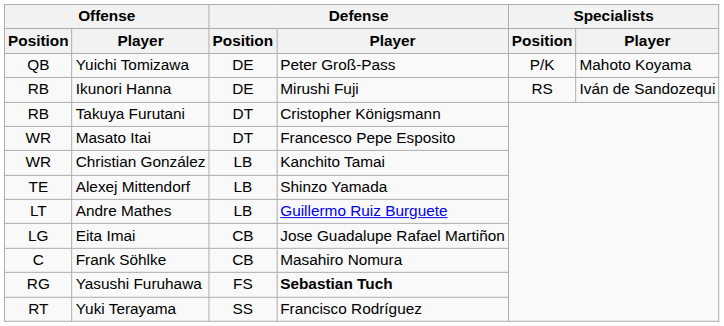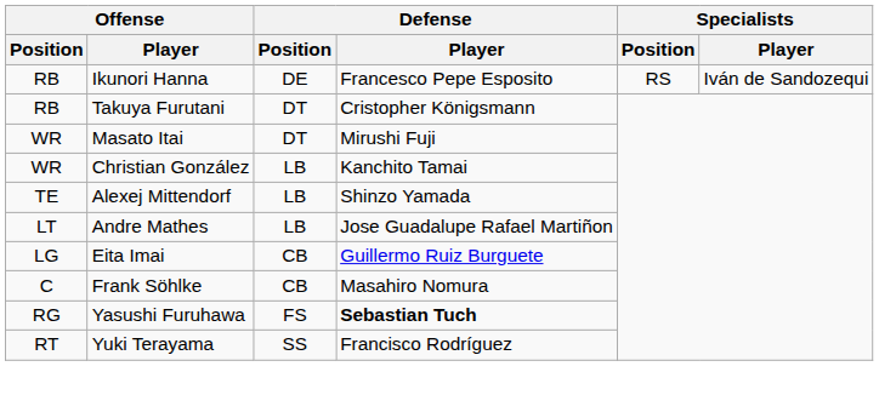 <table class="wikitable">
 <tr>
 <th colspan=2>Offense</th>
 <th colspan=2>Defense</th>
 <th colspan=2>Specialists</th>
 </tr>
 <tr>
 <th>Position</th>
 <th>Player</th>
 <th>Position</th>
 <th>Player</th>
 <th>Position</th>
 <th>Player</th>
 </tr>
 <tr>
-<td align=center>QB</td>
-<td> Yuichi Tomizawa</td>
-<td align=center>DE</td>
-<td> Peter Groß-Pass</td>
-<td align=center>P/K</td>
-<td> Mahoto Koyama</td>
-</tr>
-<tr>
 <td align=center>RB</td>
 <td> Ikunori Hanna</td>
 <td align=center>DE</td>
-<td> Mirushi Fuji</td>
+<td> Francesco Pepe Esposito</td>
 <td align=center>RS</td>
 <td> Iván de Sandozequi</td>
 </tr>
 <tr>
 <td align=center>RB</td>
 <td> Takuya Furutani</td>
 <td align=center>DT</td>
 <td> Cristopher Königsmann</td>
 </tr>
 <tr>
 <td align=center>WR</td>
 <td> Masato Itai</td>
 <td align=center>DT</td>
-<td> Francesco Pepe Esposito</td>
+<td> Mirushi Fuji</td>
 </tr>
 <tr>
 <td align=center>WR</td>
 <td> Christian González</td>
 <td align=center>LB</td>
 <td> Kanchito Tamai</td>
 </tr>
 <tr>
 <td align=center>TE</td>
 <td> Alexej Mittendorf</td>
 <td align=center>LB</td>
 <td> Shinzo Yamada</td>
 </tr>
 <tr>
 <td align=center>LT</td>
 <td> Andre Mathes</td>
 <td align=center>LB</td>
-<td> <a href='#'>Guillermo Ruiz Burguete</a></td>
+<td> Jose Guadalupe Rafael Martiñon</td>
 </tr>
 <tr>
 <td align=center>LG</td>
 <td> Eita Imai</td>
 <td align=center>CB</td>
-<td> Jose Guadalupe Rafael Martiñon</td>
+<td> <a href='#'>Guillermo Ruiz Burguete</a></td>
 </tr>
 <tr>
 <td align=center>C</td>
 <td> Frank Söhlke</td>
 <td align=center>CB</td>
 <td> Masahiro Nomura</td>
 </tr>
 <tr>
 <td align=center>RG</td>
 <td> Yasushi Furuhawa</td>
 <td align=center>FS</td>
 <td><strong> Sebastian Tuch</strong></td>
 </tr>
 <tr>
 <td align=center>RT</td>
 <td> Yuki Terayama</td>
 <td align=center>SS</td>
 <td> Francisco Rodríguez</td>
 </tr>
 </table>
